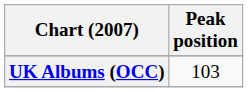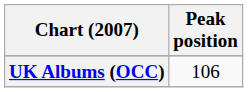 <table class="wikitable sortable plainrowheaders" style="text-align:center">
 <tr>
 <th scope="col">Chart (2007)</th>
 <th scope="col">Peak<br>position</th>
 </tr>
 <tr>
 </tr>
 <tr>
 <th scope="row"><a href='#'>UK Albums</a> (<a href='#'>OCC</a>)</th>
-<td>103</td>
+<td>106</td>
 </tr>
 <tr>
 </tr>
 <tr>
 </tr>
 <tr>
 </tr>
 </table>
